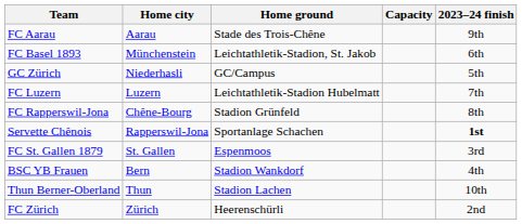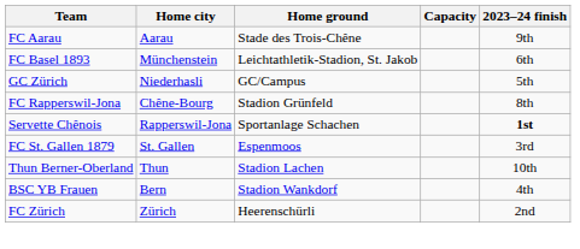 <table class="wikitable sortable">
 <tr>
 <th>Team</th>
 <th>Home city</th>
 <th>Home ground</th>
 <th>Capacity</th>
 <th data-sort-type="number">2023–24 finish</th>
 </tr>
 <tr>
 <td><a href='#'>FC Aarau</a></td>
 <td><a href='#'>Aarau</a></td>
 <td>Stade des Trois-Chêne</td>
 <td></td>
 <td align=center>9th</td>
 </tr>
 <tr>
 <td><a href='#'>FC Basel 1893</a></td>
 <td><a href='#'>Münchenstein</a></td>
 <td>Leichtathletik-Stadion, St. Jakob</td>
 <td></td>
 <td align=center>6th</td>
 </tr>
 <tr>
 <td><a href='#'>GC Zürich</a></td>
 <td><a href='#'>Niederhasli</a></td>
 <td>GC/Campus</td>
 <td></td>
 <td align=center>5th</td>
 </tr>
 <tr>
-<td><a href='#'>FC Luzern</a></td>
-<td><a href='#'>Luzern</a></td>
-<td>Leichtathletik-Stadion Hubelmatt</td>
-<td></td>
-<td align=center>7th</td>
-</tr>
-<tr>
 <td><a href='#'>FC Rapperswil-Jona</a></td>
 <td><a href='#'>Chêne-Bourg</a></td>
 <td>Stadion Grünfeld</td>
 <td></td>
 <td align=center>8th</td>
 </tr>
 <tr>
 <td><a href='#'>Servette Chênois</a></td>
 <td><a href='#'>Rapperswil-Jona</a></td>
 <td>Sportanlage Schachen</td>
 <td></td>
 <td align=center><strong>1st</strong></td>
 </tr>
 <tr>
 <td><a href='#'>FC St. Gallen 1879</a></td>
 <td><a href='#'>St. Gallen</a></td>
 <td><a href='#'>Espenmoos</a></td>
 <td></td>
 <td align=center>3rd</td>
 </tr>
 <tr>
+<td><a href='#'>Thun Berner-Oberland</a></td>
+<td><a href='#'>Thun</a></td>
+<td><a href='#'>Stadion Lachen</a></td>
+<td></td>
+<td align=center>10th</td>
+</tr>
+<tr>
 <td><a href='#'>BSC YB Frauen</a></td>
 <td><a href='#'>Bern</a></td>
 <td><a href='#'>Stadion Wankdorf</a></td>
 <td></td>
 <td align=center>4th</td>
-</tr>
-<tr>
-<td><a href='#'>Thun Berner-Oberland</a></td>
-<td><a href='#'>Thun</a></td>
-<td><a href='#'>Stadion Lachen</a></td>
-<td></td>
-<td align=center>10th</td>
 </tr>
 <tr>
 <td><a href='#'>FC Zürich</a></td>
 <td><a href='#'>Zürich</a></td>
 <td>Heerenschürli</td>
 <td></td>
 <td align=center>2nd</td>
 </tr>
 </table>
